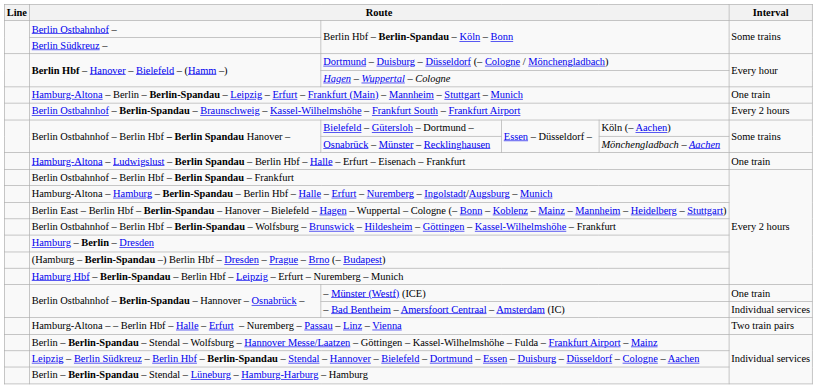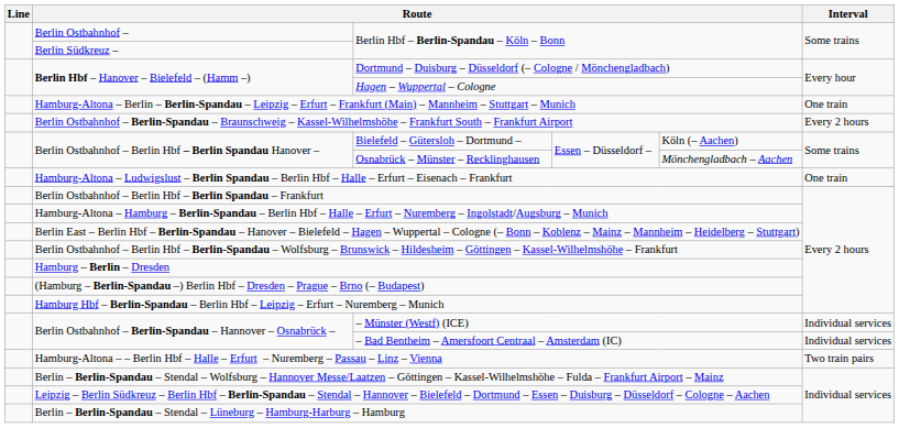 <table class="wikitable zebra">
 <tr class="hintergrundfarbe6">
 <th>Line</th>
 <th colspan="4">Route</th>
 <th>Interval</th>
 </tr>
 <tr>
 <td rowspan="2"></td>
 <td><a href='#'>Berlin Ostbahnhof</a> –</td>
 <td colspan="3" rowspan="2">Berlin Hbf – <strong>Berlin-Spandau</strong> – <a href='#'>Köln</a> – <a href='#'>Bonn</a></td>
 <td rowspan="2">Some trains</td>
 </tr>
 <tr>
 <td><a href='#'>Berlin Südkreuz</a> –</td>
 </tr>
 <tr>
 <td rowspan="2"></td>
 <td rowspan="2"> <strong>Berlin Hbf</strong> – <a href='#'>Hanover</a> – <a href='#'>Bielefeld</a> – (<a href='#'>Hamm</a> –)</td>
 <td colspan="3"><a href='#'>Dortmund</a> – <a href='#'>Duisburg</a> – <a href='#'>Düsseldorf</a> (– <a href='#'>Cologne</a> / <a href='#'>Mönchengladbach</a>)</td>
 <td rowspan="2">Every hour</td>
 </tr>
 <tr>
 <td colspan="3"><em><a href='#'>Hagen</a> – <a href='#'>Wuppertal</a> – Cologne</em></td>
 </tr>
 <tr>
 <td></td>
 <td colspan="4"><a href='#'>Hamburg-Altona</a> – Berlin – <strong>Berlin-Spandau</strong> – <a href='#'>Leipzig</a> – <a href='#'>Erfurt</a> – <a href='#'>Frankfurt (Main)</a> – <a href='#'>Mannheim</a> – <a href='#'>Stuttgart</a> – <a href='#'>Munich</a></td>
 <td>One train</td>
 </tr>
 <tr>
 <td></td>
 <td colspan="4"><a href='#'>Berlin Ostbahnhof</a> – <strong>Berlin-Spandau</strong> – <a href='#'>Braunschweig</a> – <a href='#'>Kassel-Wilhelmshöhe</a> – <a href='#'>Frankfurt South</a> – <a href='#'>Frankfurt Airport</a></td>
 <td>Every 2 hours</td>
 </tr>
 <tr>
 <td rowspan="2"></td>
 <td rowspan="2">Berlin Ostbahnhof – Berlin Hbf <strong>– Berlin Spandau</strong> Hanover –</td>
 <td><a href='#'>Bielefeld</a> – <a href='#'>Gütersloh</a> – Dortmund –</td>
 <td rowspan="2"><a href='#'>Essen</a> – Düsseldorf –</td>
 <td>Köln (– <a href='#'>Aachen</a>)</td>
 <td rowspan="2">Some trains</td>
 </tr>
 <tr>
 <td><a href='#'>Osnabrück</a> – <a href='#'>Münster</a> – <a href='#'>Recklinghausen</a></td>
 <td><em>Mönchengladbach – <a href='#'>Aachen</a></em></td>
 </tr>
 <tr>
 <td></td>
 <td colspan="4"><a href='#'>Hamburg-Altona</a> – <a href='#'>Ludwigslust</a> – <strong>Berlin Spandau</strong> –  Berlin Hbf – <a href='#'>Halle</a> – Erfurt – Eisenach – Frankfurt</td>
 <td>One train</td>
 </tr>
 <tr>
 <td></td>
 <td colspan="4">Berlin Ostbahnhof – Berlin Hbf – <strong>Berlin Spandau</strong> – Frankfurt</td>
 <td rowspan="7">Every 2 hours</td>
 </tr>
 <tr>
 <td></td>
 <td colspan="4">Hamburg-Altona – <a href='#'>Hamburg</a> – <strong>Berlin-Spandau</strong> – Berlin Hbf – <a href='#'>Halle</a> – <a href='#'>Erfurt</a> – <a href='#'>Nuremberg</a> – <a href='#'>Ingolstadt</a>/<a href='#'>Augsburg</a> – <a href='#'>Munich</a></td>
 </tr>
 <tr>
 <td></td>
 <td colspan="4">Berlin East – Berlin Hbf – <strong>Berlin-Spandau</strong> – Hanover – Bielefeld – <a href='#'>Hagen</a> – Wuppertal – Cologne (– <a href='#'>Bonn</a> – <a href='#'>Koblenz</a> – <a href='#'>Mainz</a> – <a href='#'>Mannheim</a> – <a href='#'>Heidelberg</a> – <a href='#'>Stuttgart</a>)</td>
 </tr>
 <tr>
 <td></td>
 <td colspan="4">Berlin Ostbahnhof – Berlin Hbf –  <strong>Berlin-Spandau</strong> – Wolfsburg – <a href='#'>Brunswick</a> – <a href='#'>Hildesheim</a> – <a href='#'>Göttingen</a> – <a href='#'>Kassel-Wilhelmshöhe</a> – Frankfurt</td>
 </tr>
 <tr>
 <td></td>
 <td colspan="4"><a href='#'>Hamburg</a> – <strong>Berlin</strong> – <a href='#'>Dresden</a></td>
 </tr>
 <tr>
 <td></td>
 <td colspan="4">(Hamburg – <strong>Berlin-Spandau</strong> –) Berlin Hbf – <a href='#'>Dresden</a> – <a href='#'>Prague</a> – <a href='#'>Brno</a> (– <a href='#'>Budapest</a>)</td>
 </tr>
 <tr>
 <td></td>
 <td colspan="4"><a href='#'>Hamburg Hbf</a> – <strong>Berlin-Spandau</strong> – Berlin Hbf – <a href='#'>Leipzig</a> – Erfurt – Nuremberg – Munich</td>
 </tr>
 <tr>
 <td rowspan="2"></td>
 <td rowspan="2">Berlin Ostbahnhof – <strong>Berlin-Spandau</strong> – Hannover – <a href='#'>Osnabrück</a>  –</td>
 <td colspan="3">– <a href='#'>Münster (Westf)</a> (ICE)</td>
-<td>One train</td>
+<td>Individual services</td>
 </tr>
 <tr>
 <td colspan="3">– <a href='#'>Bad Bentheim</a> – <a href='#'>Amersfoort Centraal</a> – <a href='#'>Amsterdam</a> (IC)</td>
 <td>Individual services</td>
 </tr>
 <tr>
 <td></td>
 <td colspan="4">Hamburg-Altona – <strong></strong> – Berlin Hbf – <a href='#'>Halle</a> – <a href='#'>Erfurt</a>  – Nuremberg – <a href='#'>Passau</a> – <a href='#'>Linz</a> – <a href='#'>Vienna</a></td>
 <td>Two train pairs</td>
 </tr>
 <tr>
 <td></td>
 <td colspan="4">Berlin – <strong>Berlin-Spandau</strong> – Stendal – Wolfsburg – <a href='#'>Hannover Messe/Laatzen</a> – Göttingen – Kassel-Wilhelmshöhe – Fulda – <a href='#'>Frankfurt Airport</a> – <a href='#'>Mainz</a></td>
 <td rowspan="3">Individual services</td>
 </tr>
 <tr>
 <td></td>
 <td colspan="4"><a href='#'>Leipzig</a> –  <a href='#'>Berlin Südkreuz</a> – <a href='#'>Berlin Hbf</a> – <strong>Berlin-Spandau</strong> – <a href='#'>Stendal</a> – <a href='#'>Hannover</a> – <a href='#'>Bielefeld</a> – <a href='#'>Dortmund</a> – <a href='#'>Essen</a> – <a href='#'>Duisburg</a> – <a href='#'>Düsseldorf</a> – <a href='#'>Cologne</a> – <a href='#'>Aachen</a></td>
 </tr>
 <tr>
 <td></td>
 <td colspan="4">Berlin – <strong>Berlin-Spandau</strong> – Stendal – <a href='#'>Lüneburg</a> – <a href='#'>Hamburg-Harburg</a> – Hamburg</td>
 </tr>
 </table>
